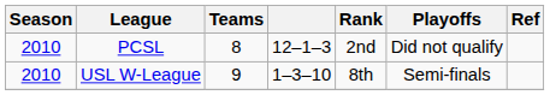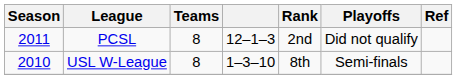 <table class="wikitable" style="text-align: center;">
 <tr>
 <th>Season</th>
 <th>League</th>
 <th>Teams</th>
 <th></th>
 <th>Rank</th>
 <th>Playoffs</th>
 <th>Ref</th>
 </tr>
 <tr>
-<td><a href='#'>2010</a></td>
+<td><a href='#'>2011</a></td>
 <td><a href='#'>PCSL</a></td>
 <td>8</td>
 <td>12–1–3</td>
 <td>2nd</td>
 <td>Did not qualify</td>
 <td></td>
 </tr>
 <tr>
 <td><a href='#'>2010</a></td>
 <td><a href='#'>USL W-League</a></td>
-<td>9</td>
+<td>8</td>
 <td>1–3–10</td>
 <td>8th</td>
 <td>Semi-finals</td>
 <td></td>
 </tr>
 <tr>
 </tr>
 </table>
